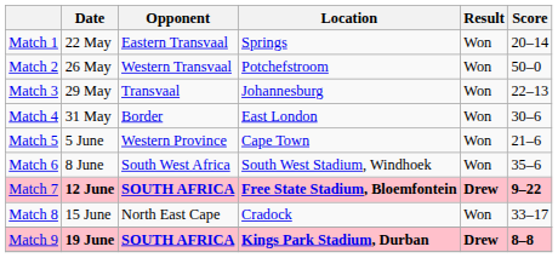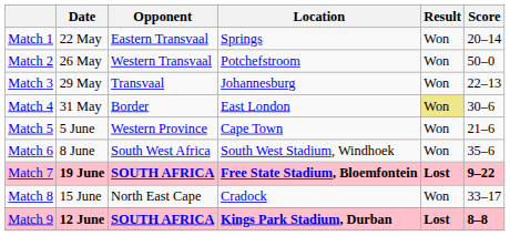 <table class="wikitable" style="font-size: 95%;">
 <tr>
 <th></th>
 <th>Date</th>
 <th>Opponent</th>
 <th>Location</th>
 <th>Result</th>
 <th>Score</th>
 </tr>
 <tr>
 <td><a href='#'>Match 1</a></td>
 <td>22 May</td>
 <td><a href='#'>Eastern Transvaal</a></td>
 <td><a href='#'>Springs</a></td>
 <td>Won</td>
 <td>20–14</td>
 </tr>
 <tr>
 <td><a href='#'>Match 2</a></td>
 <td>26 May</td>
 <td><a href='#'>Western Transvaal</a></td>
 <td><a href='#'>Potchefstroom</a></td>
 <td>Won</td>
 <td>50–0</td>
 </tr>
 <tr>
 <td><a href='#'>Match 3</a></td>
 <td>29 May</td>
 <td><a href='#'>Transvaal</a></td>
 <td><a href='#'>Johannesburg</a></td>
 <td>Won</td>
 <td>22–13</td>
 </tr>
 <tr>
 <td><a href='#'>Match 4</a></td>
 <td>31 May</td>
 <td><a href='#'>Border</a></td>
 <td><a href='#'>East London</a></td>
-<td>Won</td>
+<td style="background: khaki;">Won</td>
 <td>30–6</td>
 </tr>
 <tr>
 <td><a href='#'>Match 5</a></td>
 <td>5 June</td>
 <td><a href='#'>Western Province</a></td>
 <td><a href='#'>Cape Town</a></td>
 <td>Won</td>
 <td>21–6</td>
 </tr>
 <tr>
 <td><a href='#'>Match 6</a></td>
 <td>8 June</td>
 <td><a href='#'>South West Africa</a></td>
 <td><a href='#'>South West Stadium</a>, Windhoek</td>
 <td>Won</td>
 <td>35–6</td>
 </tr>
 <tr bgcolor=Pink>
 <td><a href='#'>Match 7</a></td>
-<td><strong>12 June</strong></td>
+<td><strong>19 June</strong></td>
 <td><strong><a href='#'>SOUTH AFRICA</a></strong></td>
 <td><strong><a href='#'>Free State Stadium</a>, Bloemfontein</strong></td>
-<td><strong>Drew</strong></td>
+<td><strong>Lost</strong></td>
 <td><strong>9–22</strong></td>
 </tr>
 <tr>
 <td><a href='#'>Match 8</a></td>
 <td>15 June</td>
 <td>North East Cape</td>
 <td><a href='#'>Cradock</a></td>
 <td>Won</td>
 <td>33–17</td>
 </tr>
 <tr>
 </tr>
 <tr bgcolor=Pink>
 <td><a href='#'>Match 9</a></td>
-<td><strong>19 June</strong></td>
+<td><strong>12 June</strong></td>
 <td><strong><a href='#'>SOUTH AFRICA</a></strong></td>
 <td><strong><a href='#'>Kings Park Stadium</a>, Durban</strong></td>
-<td><strong>Drew</strong></td>
+<td><strong>Lost</strong></td>
 <td><strong>8–8</strong></td>
 </tr>
 <tr>
 </tr>
 </table>
